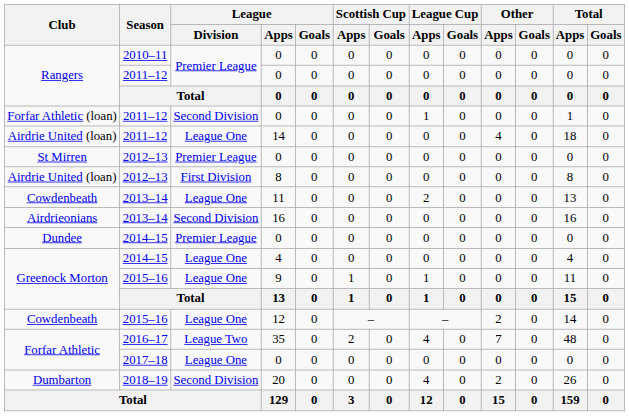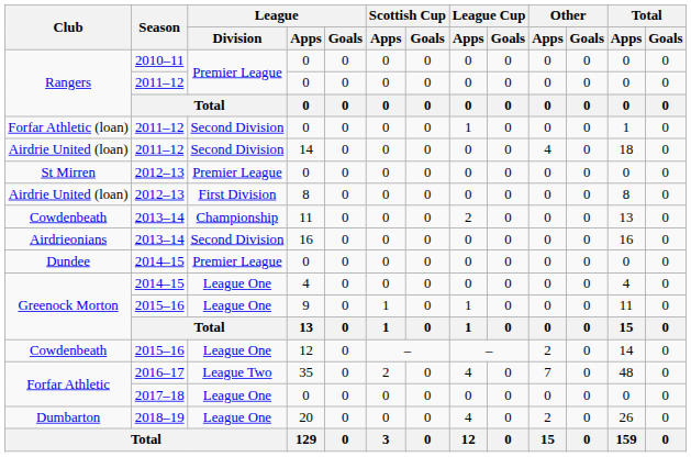 <table class="wikitable" style="text-align:center">
 <tr>
 <th rowspan=2>Club</th>
 <th rowspan=2>Season</th>
 <th colspan=3>League</th>
 <th colspan=2>Scottish Cup</th>
 <th colspan=2>League Cup</th>
 <th colspan=2>Other</th>
 <th colspan=2>Total</th>
 </tr>
 <tr>
 <th>Division</th>
 <th>Apps</th>
 <th>Goals</th>
 <th>Apps</th>
 <th>Goals</th>
 <th>Apps</th>
 <th>Goals</th>
 <th>Apps</th>
 <th>Goals</th>
 <th>Apps</th>
 <th>Goals</th>
 </tr>
 <tr>
 <td rowspan="3"><a href='#'>Rangers</a></td>
 <td><a href='#'>2010–11</a></td>
 <td rowspan="2"><a href='#'>Premier League</a></td>
 <td>0</td>
 <td>0</td>
 <td>0</td>
 <td>0</td>
 <td>0</td>
 <td>0</td>
 <td>0</td>
 <td>0</td>
 <td>0</td>
 <td>0</td>
 </tr>
 <tr>
 <td><a href='#'>2011–12</a></td>
 <td>0</td>
 <td>0</td>
 <td>0</td>
 <td>0</td>
 <td>0</td>
 <td>0</td>
 <td>0</td>
 <td>0</td>
 <td>0</td>
 <td>0</td>
 </tr>
 <tr>
 <th colspan="2">Total</th>
 <th>0</th>
 <th>0</th>
 <th>0</th>
 <th>0</th>
 <th>0</th>
 <th>0</th>
 <th>0</th>
 <th>0</th>
 <th>0</th>
 <th>0</th>
 </tr>
 <tr>
 <td><a href='#'>Forfar Athletic</a> (loan)</td>
 <td><a href='#'>2011–12</a></td>
 <td><a href='#'>Second Division</a></td>
 <td>0</td>
 <td>0</td>
 <td>0</td>
 <td>0</td>
 <td>1</td>
 <td>0</td>
 <td>0</td>
 <td>0</td>
 <td>1</td>
 <td>0</td>
 </tr>
 <tr>
 <td><a href='#'>Airdrie United</a> (loan)</td>
 <td><a href='#'>2011–12</a></td>
-<td><a href='#'>League One</a></td>
+<td><a href='#'>Second Division</a></td>
 <td>14</td>
 <td>0</td>
 <td>0</td>
 <td>0</td>
 <td>0</td>
 <td>0</td>
 <td>4</td>
 <td>0</td>
 <td>18</td>
 <td>0</td>
 </tr>
 <tr>
 <td><a href='#'>St Mirren</a></td>
 <td><a href='#'>2012–13</a></td>
 <td><a href='#'>Premier League</a></td>
 <td>0</td>
 <td>0</td>
 <td>0</td>
 <td>0</td>
 <td>0</td>
 <td>0</td>
 <td>0</td>
 <td>0</td>
 <td>0</td>
 <td>0</td>
 </tr>
 <tr>
 <td><a href='#'>Airdrie United</a> (loan)</td>
 <td><a href='#'>2012–13</a></td>
 <td><a href='#'>First Division</a></td>
 <td>8</td>
 <td>0</td>
 <td>0</td>
 <td>0</td>
 <td>0</td>
 <td>0</td>
 <td>0</td>
 <td>0</td>
 <td>8</td>
 <td>0</td>
 </tr>
 <tr>
 <td><a href='#'>Cowdenbeath</a></td>
 <td><a href='#'>2013–14</a></td>
-<td><a href='#'>League One</a></td>
+<td><a href='#'>Championship</a></td>
 <td>11</td>
 <td>0</td>
 <td>0</td>
 <td>0</td>
 <td>2</td>
 <td>0</td>
 <td>0</td>
 <td>0</td>
 <td>13</td>
 <td>0</td>
 </tr>
 <tr>
 <td><a href='#'>Airdrieonians</a></td>
 <td><a href='#'>2013–14</a></td>
 <td><a href='#'>Second Division</a></td>
 <td>16</td>
 <td>0</td>
 <td>0</td>
 <td>0</td>
 <td>0</td>
 <td>0</td>
 <td>0</td>
 <td>0</td>
 <td>16</td>
 <td>0</td>
 </tr>
 <tr>
 <td><a href='#'>Dundee</a></td>
 <td><a href='#'>2014–15</a></td>
 <td><a href='#'>Premier League</a></td>
 <td>0</td>
 <td>0</td>
 <td>0</td>
 <td>0</td>
 <td>0</td>
 <td>0</td>
 <td>0</td>
 <td>0</td>
 <td>0</td>
 <td>0</td>
 </tr>
 <tr>
 <td rowspan="3"><a href='#'>Greenock Morton</a></td>
 <td><a href='#'>2014–15</a></td>
 <td><a href='#'>League One</a></td>
 <td>4</td>
 <td>0</td>
 <td>0</td>
 <td>0</td>
 <td>0</td>
 <td>0</td>
 <td>0</td>
 <td>0</td>
 <td>4</td>
 <td>0</td>
 </tr>
 <tr>
 <td><a href='#'>2015–16</a></td>
 <td><a href='#'>League One</a></td>
 <td>9</td>
 <td>0</td>
 <td>1</td>
 <td>0</td>
 <td>1</td>
 <td>0</td>
 <td>0</td>
 <td>0</td>
 <td>11</td>
 <td>0</td>
 </tr>
 <tr>
 <th colspan="2">Total</th>
 <th>13</th>
 <th>0</th>
 <th>1</th>
 <th>0</th>
 <th>1</th>
 <th>0</th>
 <th>0</th>
 <th>0</th>
 <th>15</th>
 <th>0</th>
 </tr>
 <tr>
 <td><a href='#'>Cowdenbeath</a></td>
 <td><a href='#'>2015–16</a></td>
 <td><a href='#'>League One</a></td>
 <td>12</td>
 <td>0</td>
 <td colspan="2">–</td>
 <td colspan="2">–</td>
 <td>2</td>
 <td>0</td>
 <td>14</td>
 <td>0</td>
 </tr>
 <tr>
 <td rowspan="2"><a href='#'>Forfar Athletic</a></td>
 <td><a href='#'>2016–17</a></td>
 <td><a href='#'>League Two</a></td>
 <td>35</td>
 <td>0</td>
 <td>2</td>
 <td>0</td>
 <td>4</td>
 <td>0</td>
 <td>7</td>
 <td>0</td>
 <td>48</td>
 <td>0</td>
 </tr>
 <tr>
 <td><a href='#'>2017–18</a></td>
 <td><a href='#'>League One</a></td>
 <td>0</td>
 <td>0</td>
 <td>0</td>
 <td>0</td>
 <td>0</td>
 <td>0</td>
 <td>0</td>
 <td>0</td>
 <td>0</td>
 <td>0</td>
 </tr>
 <tr>
 <td><a href='#'>Dumbarton</a></td>
 <td><a href='#'>2018–19</a></td>
-<td><a href='#'>Second Division</a></td>
+<td><a href='#'>League One</a></td>
 <td>20</td>
 <td>0</td>
 <td>0</td>
 <td>0</td>
 <td>4</td>
 <td>0</td>
 <td>2</td>
 <td>0</td>
 <td>26</td>
 <td>0</td>
 </tr>
 <tr>
 <th colspan="3">Total</th>
 <th>129</th>
 <th>0</th>
 <th>3</th>
 <th>0</th>
 <th>12</th>
 <th>0</th>
 <th>15</th>
 <th>0</th>
 <th>159</th>
 <th>0</th>
 </tr>
 </table>
